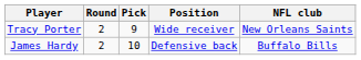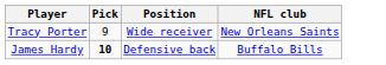 <table class="wikitable" style="text-align:center;">
 <tr style="background:#C0C0C0;">
 <th>Player</th>
-<th>Round</th>
 <th>Pick</th>
 <th>Position</th>
 <th>NFL club</th>
 </tr>
 <tr>
 <td><a href='#'>Tracy Porter</a></td>
-<td>2</td>
 <td>9</td>
 <td><a href='#'>Wide receiver</a></td>
 <td><a href='#'>New Orleans Saints</a></td>
 </tr>
 <tr>
 <td><a href='#'>James Hardy</a></td>
-<td>2</td>
-<td>10</td>
+<td><strong>10</strong></td>
 <td><a href='#'>Defensive back</a></td>
 <td><a href='#'>Buffalo Bills</a></td>
 </tr>
 </table>
